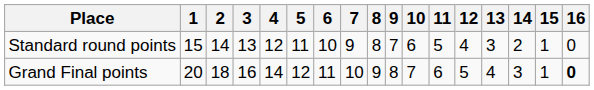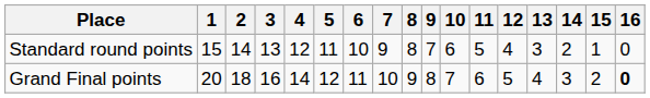 <table class="wikitable" style="font-size:95%">
 <tr>
 <th scope="col">Place</th>
 <th scope="col">1</th>
 <th scope="col">2</th>
 <th scope="col">3</th>
 <th scope="col">4</th>
 <th scope="col">5</th>
 <th scope="col">6</th>
 <th scope="col">7</th>
 <th scope="col">8</th>
 <th scope="col">9</th>
 <th scope="col">10</th>
 <th scope="col">11</th>
 <th scope="col">12</th>
 <th scope="col">13</th>
 <th scope="col">14</th>
 <th scope="col">15</th>
 <th>16</th>
 </tr>
 <tr>
 <td>Standard round points</td>
 <td>15</td>
 <td>14</td>
 <td>13</td>
 <td>12</td>
 <td>11</td>
 <td>10</td>
 <td>9</td>
 <td>8</td>
 <td>7</td>
 <td>6</td>
 <td>5</td>
 <td>4</td>
 <td>3</td>
 <td>2</td>
 <td>1</td>
 <td>0</td>
 </tr>
 <tr>
 <td>Grand Final points</td>
 <td>20</td>
 <td>18</td>
 <td>16</td>
 <td>14</td>
 <td>12</td>
 <td>11</td>
 <td>10</td>
 <td>9</td>
 <td>8</td>
 <td>7</td>
 <td>6</td>
 <td>5</td>
 <td>4</td>
 <td>3</td>
-<td>1</td>
+<td>2</td>
 <td><strong>0</strong></td>
 </tr>
 </table>
